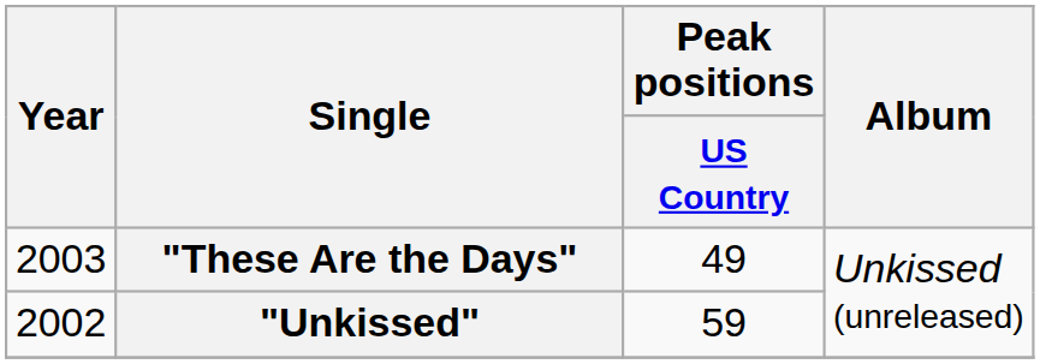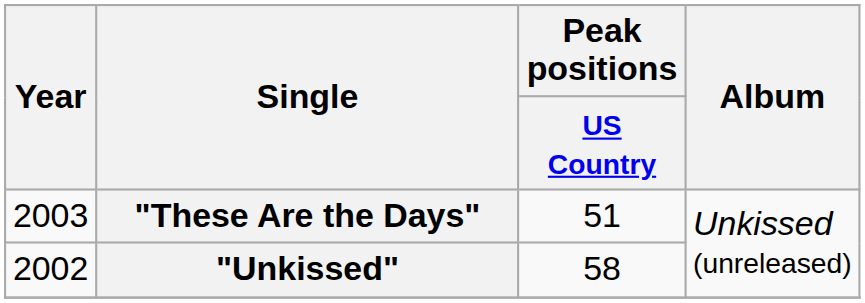 <table class="wikitable plainrowheaders" style="text-align:center;">
 <tr>
 <th rowspan="2">Year</th>
 <th rowspan="2" style="width:12em;">Single</th>
 <th>Peak positions</th>
 <th rowspan="2">Album</th>
 </tr>
 <tr>
 <th width="60"><small><a href='#'>US Country</a></small><br></th>
 </tr>
 <tr>
 <td>2003</td>
 <th scope="row">"These Are the Days"</th>
-<td>49</td>
+<td>51</td>
 <td rowspan="2" align="left"><em>Unkissed</em><br><small>(unreleased)</small></td>
 </tr>
 <tr>
 <td>2002</td>
 <th scope="row">"Unkissed"</th>
-<td>59</td>
+<td>58</td>
 </tr>
 <tr>
 </tr>
 </table>
